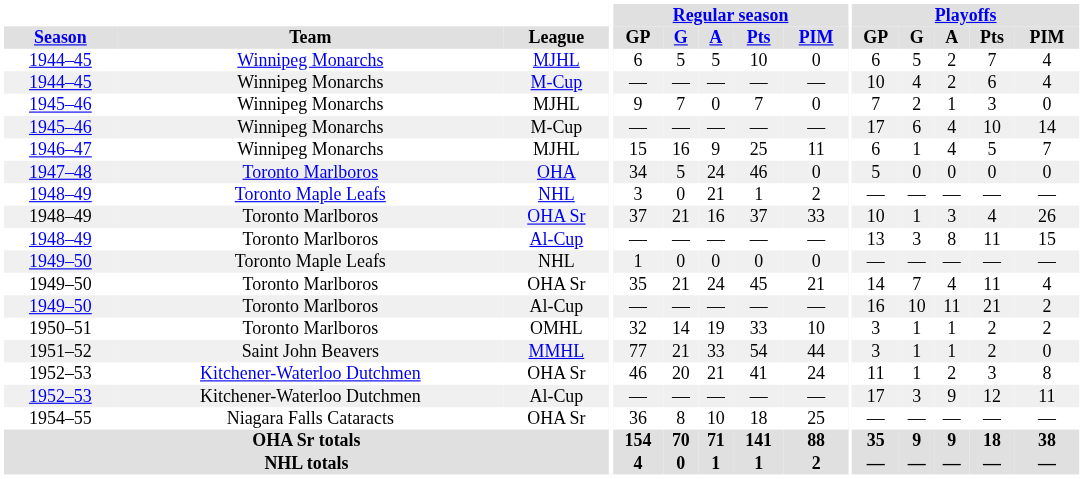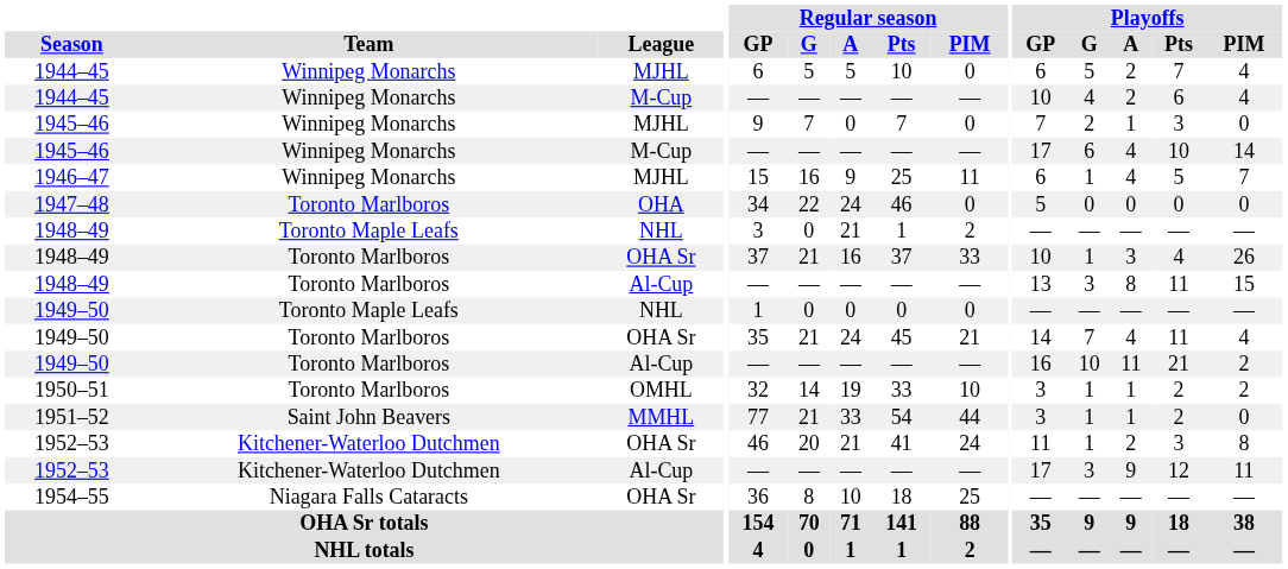 <table border="0" cellpadding="1" cellspacing="0" style="text-align:center; width:60em">
 <tr bgcolor="#e0e0e0">
 <th colspan="3" bgcolor="#ffffff"></th>
 <th rowspan="100" bgcolor="#ffffff"></th>
 <th colspan="5"><a href='#'>Regular season</a></th>
 <th rowspan="100" bgcolor="#ffffff"></th>
 <th colspan="5"><a href='#'>Playoffs</a></th>
 </tr>
 <tr bgcolor="#e0e0e0">
 <th><a href='#'>Season</a></th>
 <th>Team</th>
 <th>League</th>
 <th>GP</th>
 <th><a href='#'>G</a></th>
 <th><a href='#'>A</a></th>
 <th><a href='#'>Pts</a></th>
 <th><a href='#'>PIM</a></th>
 <th>GP</th>
 <th>G</th>
 <th>A</th>
 <th>Pts</th>
 <th>PIM</th>
 </tr>
 <tr>
 <td><a href='#'>1944–45</a></td>
 <td><a href='#'>Winnipeg Monarchs</a></td>
 <td><a href='#'>MJHL</a></td>
 <td>6</td>
 <td>5</td>
 <td>5</td>
 <td>10</td>
 <td>0</td>
 <td>6</td>
 <td>5</td>
 <td>2</td>
 <td>7</td>
 <td>4</td>
 </tr>
 <tr bgcolor="#f0f0f0">
 <td><a href='#'>1944–45</a></td>
 <td>Winnipeg Monarchs</td>
 <td><a href='#'>M-Cup</a></td>
 <td>—</td>
 <td>—</td>
 <td>—</td>
 <td>—</td>
 <td>—</td>
 <td>10</td>
 <td>4</td>
 <td>2</td>
 <td>6</td>
 <td>4</td>
 </tr>
 <tr>
 <td><a href='#'>1945–46</a></td>
 <td>Winnipeg Monarchs</td>
 <td>MJHL</td>
 <td>9</td>
 <td>7</td>
 <td>0</td>
 <td>7</td>
 <td>0</td>
 <td>7</td>
 <td>2</td>
 <td>1</td>
 <td>3</td>
 <td>0</td>
 </tr>
 <tr bgcolor="#f0f0f0">
 <td><a href='#'>1945–46</a></td>
 <td>Winnipeg Monarchs</td>
 <td>M-Cup</td>
 <td>—</td>
 <td>—</td>
 <td>—</td>
 <td>—</td>
 <td>—</td>
 <td>17</td>
 <td>6</td>
 <td>4</td>
 <td>10</td>
 <td>14</td>
 </tr>
 <tr>
 <td><a href='#'>1946–47</a></td>
 <td>Winnipeg Monarchs</td>
 <td>MJHL</td>
 <td>15</td>
 <td>16</td>
 <td>9</td>
 <td>25</td>
 <td>11</td>
 <td>6</td>
 <td>1</td>
 <td>4</td>
 <td>5</td>
 <td>7</td>
 </tr>
 <tr bgcolor="#f0f0f0">
 <td><a href='#'>1947–48</a></td>
 <td><a href='#'>Toronto Marlboros</a></td>
 <td><a href='#'>OHA</a></td>
 <td>34</td>
-<td>5</td>
+<td>22</td>
 <td>24</td>
 <td>46</td>
 <td>0</td>
 <td>5</td>
 <td>0</td>
 <td>0</td>
 <td>0</td>
 <td>0</td>
 </tr>
 <tr>
 <td><a href='#'>1948–49</a></td>
 <td><a href='#'>Toronto Maple Leafs</a></td>
 <td><a href='#'>NHL</a></td>
 <td>3</td>
 <td>0</td>
 <td>21</td>
 <td>1</td>
 <td>2</td>
 <td>—</td>
 <td>—</td>
 <td>—</td>
 <td>—</td>
 <td>—</td>
 </tr>
 <tr bgcolor="#f0f0f0">
 <td>1948–49</td>
 <td>Toronto Marlboros</td>
 <td><a href='#'>OHA Sr</a></td>
 <td>37</td>
 <td>21</td>
 <td>16</td>
 <td>37</td>
 <td>33</td>
 <td>10</td>
 <td>1</td>
 <td>3</td>
 <td>4</td>
 <td>26</td>
 </tr>
 <tr>
 <td><a href='#'>1948–49</a></td>
 <td>Toronto Marlboros</td>
 <td><a href='#'>Al-Cup</a></td>
 <td>—</td>
 <td>—</td>
 <td>—</td>
 <td>—</td>
 <td>—</td>
 <td>13</td>
 <td>3</td>
 <td>8</td>
 <td>11</td>
 <td>15</td>
 </tr>
 <tr bgcolor="#f0f0f0">
 <td><a href='#'>1949–50</a></td>
 <td>Toronto Maple Leafs</td>
 <td>NHL</td>
 <td>1</td>
 <td>0</td>
 <td>0</td>
 <td>0</td>
 <td>0</td>
 <td>—</td>
 <td>—</td>
 <td>—</td>
 <td>—</td>
 <td>—</td>
 </tr>
 <tr>
 <td>1949–50</td>
 <td>Toronto Marlboros</td>
 <td>OHA Sr</td>
 <td>35</td>
 <td>21</td>
 <td>24</td>
 <td>45</td>
 <td>21</td>
 <td>14</td>
 <td>7</td>
 <td>4</td>
 <td>11</td>
 <td>4</td>
 </tr>
 <tr bgcolor="#f0f0f0">
 <td><a href='#'>1949–50</a></td>
 <td>Toronto Marlboros</td>
 <td>Al-Cup</td>
 <td>—</td>
 <td>—</td>
 <td>—</td>
 <td>—</td>
 <td>—</td>
 <td>16</td>
 <td>10</td>
 <td>11</td>
 <td>21</td>
 <td>2</td>
 </tr>
 <tr>
 <td>1950–51</td>
 <td>Toronto Marlboros</td>
 <td>OMHL</td>
 <td>32</td>
 <td>14</td>
 <td>19</td>
 <td>33</td>
 <td>10</td>
 <td>3</td>
 <td>1</td>
 <td>1</td>
 <td>2</td>
 <td>2</td>
 </tr>
 <tr bgcolor="#f0f0f0">
 <td>1951–52</td>
 <td>Saint John Beavers</td>
 <td><a href='#'>MMHL</a></td>
 <td>77</td>
 <td>21</td>
 <td>33</td>
 <td>54</td>
 <td>44</td>
 <td>3</td>
 <td>1</td>
 <td>1</td>
 <td>2</td>
 <td>0</td>
 </tr>
 <tr>
 <td>1952–53</td>
 <td><a href='#'>Kitchener-Waterloo Dutchmen</a></td>
 <td>OHA Sr</td>
 <td>46</td>
 <td>20</td>
 <td>21</td>
 <td>41</td>
 <td>24</td>
 <td>11</td>
 <td>1</td>
 <td>2</td>
 <td>3</td>
 <td>8</td>
 </tr>
 <tr bgcolor="#f0f0f0">
 <td><a href='#'>1952–53</a></td>
 <td>Kitchener-Waterloo Dutchmen</td>
 <td>Al-Cup</td>
 <td>—</td>
 <td>—</td>
 <td>—</td>
 <td>—</td>
 <td>—</td>
 <td>17</td>
 <td>3</td>
 <td>9</td>
 <td>12</td>
 <td>11</td>
 </tr>
 <tr>
 <td>1954–55</td>
 <td>Niagara Falls Cataracts</td>
 <td>OHA Sr</td>
 <td>36</td>
 <td>8</td>
 <td>10</td>
 <td>18</td>
 <td>25</td>
 <td>—</td>
 <td>—</td>
 <td>—</td>
 <td>—</td>
 <td>—</td>
 </tr>
 <tr bgcolor="#e0e0e0">
 <th colspan="3">OHA Sr totals</th>
 <th>154</th>
 <th>70</th>
 <th>71</th>
 <th>141</th>
 <th>88</th>
 <th>35</th>
 <th>9</th>
 <th>9</th>
 <th>18</th>
 <th>38</th>
 </tr>
 <tr bgcolor="#e0e0e0">
 <th colspan="3">NHL totals</th>
 <th>4</th>
 <th>0</th>
 <th>1</th>
 <th>1</th>
 <th>2</th>
 <th>—</th>
 <th>—</th>
 <th>—</th>
 <th>—</th>
 <th>—</th>
 </tr>
 </table>
